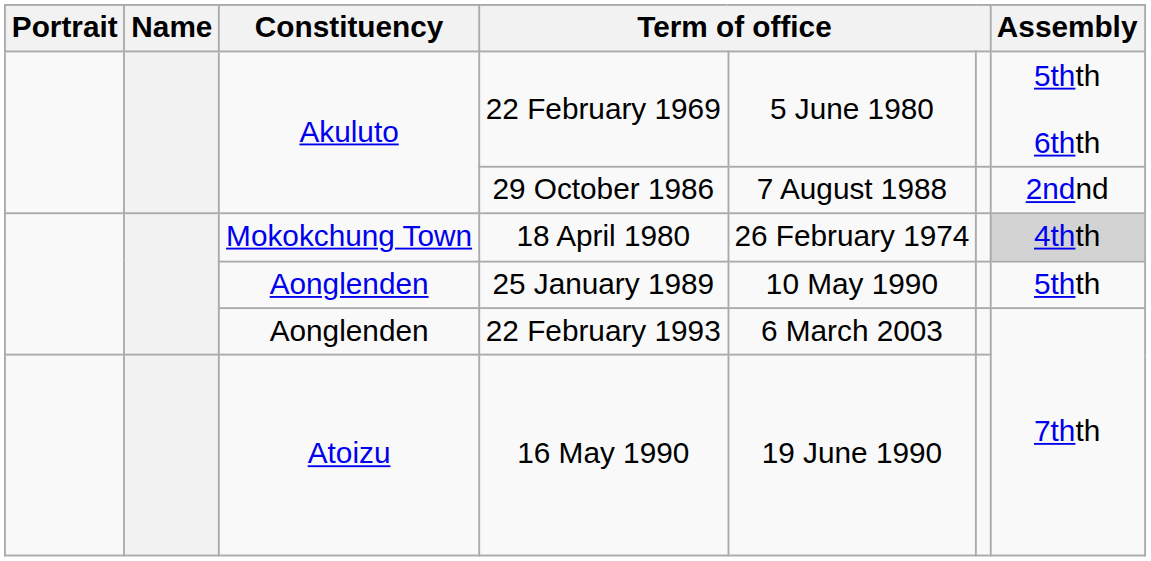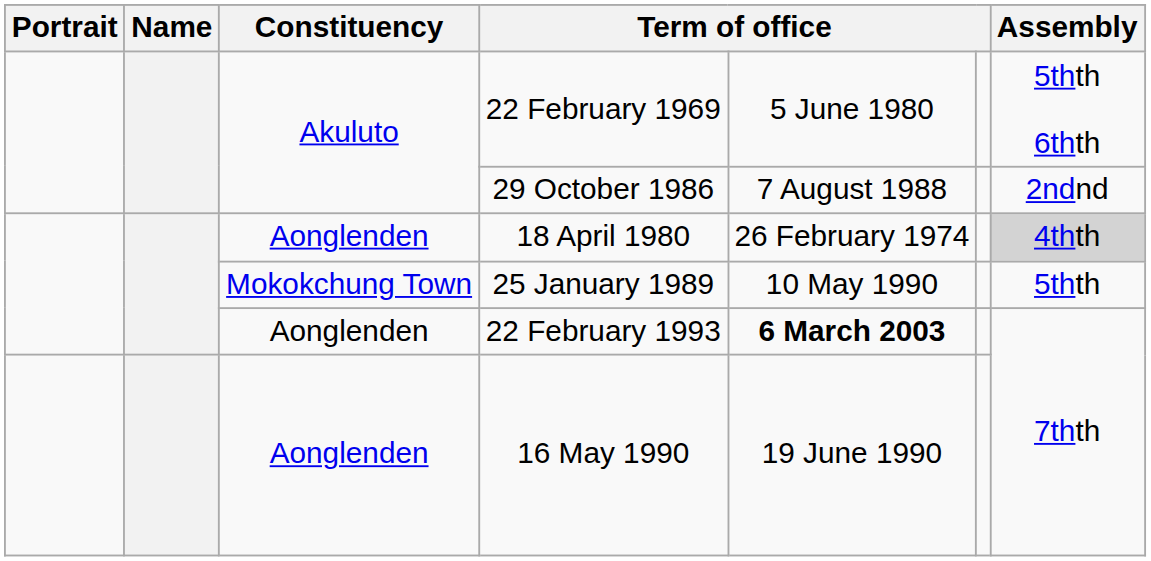 <table class="wikitable sortable" style="text-align:center">
 <tr>
 <th class="unsortable" scope="col">Portrait</th>
 <th scope="col" class="sortable">Name</th>
 <th scope="col">Constituency</th>
 <th colspan="3" scope="colgroup">Term of office</th>
 <th scope="col">Assembly</th>
 </tr>
 <tr align=center>
 <td rowspan=2></td>
 <th scope="row" rowspan=2></th>
 <td rowspan=2><a href='#'>Akuluto</a></td>
 <td>22 February 1969</td>
 <td>5 June 1980</td>
 <td></td>
 <td><a href='#'>5th</a>th<br><br><a href='#'>6th</a>th</td>
 </tr>
 <tr align=center>
 <td>29 October 1986</td>
 <td>7 August 1988</td>
 <td></td>
 <td><a href='#'>2nd</a>nd</td>
 </tr>
 <tr align=center>
 <td rowspan="3"></td>
 <th scope="row" rowspan="3"></th>
-<td><a href='#'>Mokokchung Town</a></td>
+<td><a href='#'>Aonglenden</a></td>
 <td>18 April 1980</td>
 <td>26 February 1974</td>
 <td></td>
 <td style="background: lightgrey;"><a href='#'>4th</a>th</td>
 </tr>
 <tr align=center>
-<td><a href='#'>Aonglenden</a></td>
+<td><a href='#'>Mokokchung Town</a></td>
 <td>25 January 1989</td>
 <td>10 May 1990</td>
 <td></td>
 <td><a href='#'>5th</a>th</td>
 </tr>
 <tr align=center>
 <td>Aonglenden</td>
 <td>22 February 1993</td>
-<td>6 March 2003</td>
+<td><strong>6 March 2003</strong></td>
 <td></td>
 <td rowspan="2"><a href='#'>7th</a>th</td>
 </tr>
 <tr align=center>
 <td align="center" height="100px"></td>
 <th scope="row"></th>
-<td><a href='#'>Atoizu</a></td>
+<td><a href='#'>Aonglenden</a></td>
 <td>16 May 1990</td>
 <td>19 June 1990</td>
 <td></td>
 </tr>
 </table>
